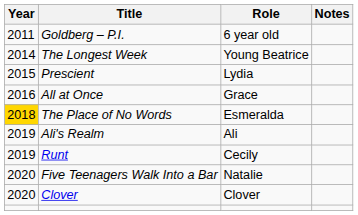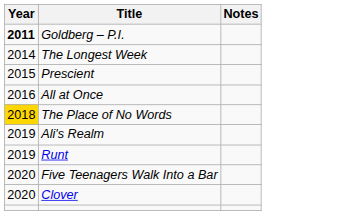 <table class="wikitable sortable plainrowheaders">
 <tr>
 <th>Year</th>
 <th>Title</th>
-<th>Role</th>
 <th class="unsortable">Notes</th>
 </tr>
 <tr>
-<td>2011</td>
+<td><strong>2011</strong></td>
 <td><em>Goldberg – P.I. </em></td>
-<td>6 year old</td>
 <td></td>
 </tr>
 <tr>
 <td>2014</td>
 <td><em>The Longest Week</em></td>
-<td>Young Beatrice</td>
 <td></td>
 </tr>
 <tr>
 <td>2015</td>
 <td><em>Prescient</em></td>
-<td>Lydia</td>
 <td></td>
 </tr>
 <tr>
 <td>2016</td>
 <td><em>All at Once</em></td>
-<td>Grace</td>
 <td></td>
 </tr>
 <tr>
 <td style="background: gold;">2018</td>
 <td><em>The Place of No Words</em></td>
-<td>Esmeralda</td>
 <td></td>
 </tr>
 <tr>
 <td>2019</td>
 <td><em>Ali's Realm</em></td>
-<td>Ali</td>
 <td></td>
 </tr>
 <tr>
 <td>2019</td>
 <td><em><a href='#'>Runt</a></em></td>
-<td>Cecily</td>
 <td></td>
 </tr>
 <tr>
 <td>2020</td>
 <td><em>Five Teenagers Walk Into a Bar</em></td>
-<td>Natalie</td>
 <td></td>
 </tr>
 <tr>
 <td>2020</td>
 <td><em><a href='#'>Clover</a></em></td>
-<td>Clover</td>
 <td></td>
 </tr>
 <tr>
 <td></td>
 <td></td>
 <td></td>
-<td></td>
 </tr>
 </table>
